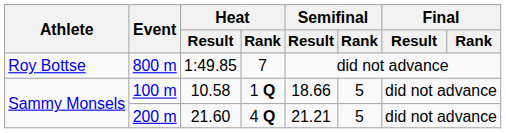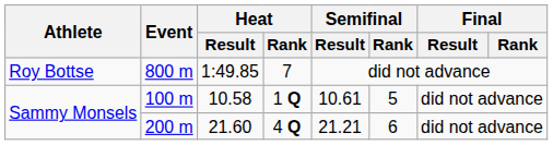 <table class=wikitable style="font-size:90%">
 <tr>
 <th rowspan="2">Athlete</th>
 <th rowspan="2">Event</th>
 <th colspan="2">Heat</th>
 <th colspan="2">Semifinal</th>
 <th colspan="2">Final</th>
 </tr>
 <tr style="font-size:95%">
 <th>Result</th>
 <th>Rank</th>
 <th>Result</th>
 <th>Rank</th>
 <th>Result</th>
 <th>Rank</th>
 </tr>
 <tr align=center>
 <td align=left><a href='#'>Roy Bottse</a></td>
 <td align=left><a href='#'>800 m</a></td>
 <td>1:49.85</td>
 <td>7</td>
 <td colspan=4>did not advance</td>
 </tr>
 <tr align=center>
 <td align=left rowspan=2><a href='#'>Sammy Monsels</a></td>
 <td align=left><a href='#'>100 m</a></td>
 <td>10.58</td>
 <td>1 <strong>Q</strong></td>
-<td>18.66</td>
+<td>10.61</td>
 <td>5</td>
 <td colspan=4>did not advance</td>
 </tr>
 <tr align=center>
 <td align=left><a href='#'>200 m</a></td>
 <td>21.60</td>
 <td>4 <strong>Q</strong></td>
 <td>21.21</td>
-<td>5</td>
+<td>6</td>
 <td colspan=4>did not advance</td>
 </tr>
 </table>
